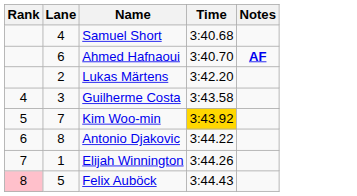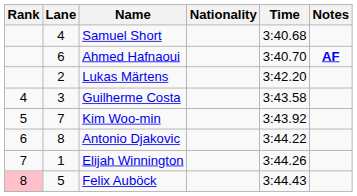 <table class="wikitable sortable" style="text-align:center">
 <tr>
 <th>Rank</th>
 <th>Lane</th>
 <th>Name</th>
+<th>Nationality</th>
 <th>Time</th>
 <th>Notes</th>
 </tr>
 <tr>
 <td></td>
 <td>4</td>
 <td align=left><a href='#'>Samuel Short</a></td>
+<td align=left></td>
 <td>3:40.68</td>
 <td></td>
 </tr>
 <tr>
 <td></td>
 <td>6</td>
 <td align=left><a href='#'>Ahmed Hafnaoui</a></td>
+<td align=left></td>
 <td>3:40.70</td>
 <td><strong><a href='#'>AF</a></strong></td>
 </tr>
 <tr>
 <td></td>
 <td>2</td>
 <td align=left><a href='#'>Lukas Märtens</a></td>
+<td align=left></td>
 <td>3:42.20</td>
 <td></td>
 </tr>
 <tr>
 <td>4</td>
 <td>3</td>
 <td align=left><a href='#'>Guilherme Costa</a></td>
+<td align=left></td>
 <td>3:43.58</td>
 <td></td>
 </tr>
 <tr>
 <td>5</td>
 <td>7</td>
 <td align=left><a href='#'>Kim Woo-min</a></td>
-<td style="background: gold;">3:43.92</td>
+<td align=left></td>
+<td>3:43.92</td>
 <td></td>
 </tr>
 <tr>
 <td>6</td>
 <td>8</td>
 <td align=left><a href='#'>Antonio Djakovic</a></td>
+<td align=left></td>
 <td>3:44.22</td>
 <td></td>
 </tr>
 <tr>
 <td>7</td>
 <td>1</td>
 <td align=left><a href='#'>Elijah Winnington</a></td>
+<td align=left></td>
 <td>3:44.26</td>
 <td></td>
 </tr>
 <tr>
 <td style="background: pink;">8</td>
 <td>5</td>
 <td align=left><a href='#'>Felix Auböck</a></td>
+<td align=left></td>
 <td>3:44.43</td>
 <td></td>
 </tr>
 </table>
